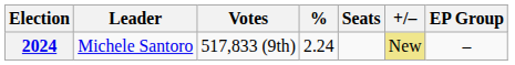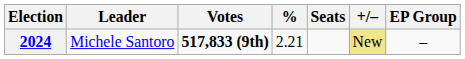 <table class="wikitable" style="text-align:center">
 <tr>
 <th>Election</th>
 <th>Leader</th>
 <th>Votes</th>
 <th>%</th>
 <th>Seats</th>
 <th>+/–</th>
 <th>EP Group</th>
 </tr>
 <tr>
 <th><a href='#'>2024</a></th>
 <td><a href='#'>Michele Santoro</a></td>
-<td>517,833 (9th)</td>
-<td>2.24</td>
+<td><strong>517,833 (9th)</strong></td>
+<td>2.21</td>
 <td></td>
 <td style="background: khaki;">New</td>
 <td>–</td>
 </tr>
 </table>
